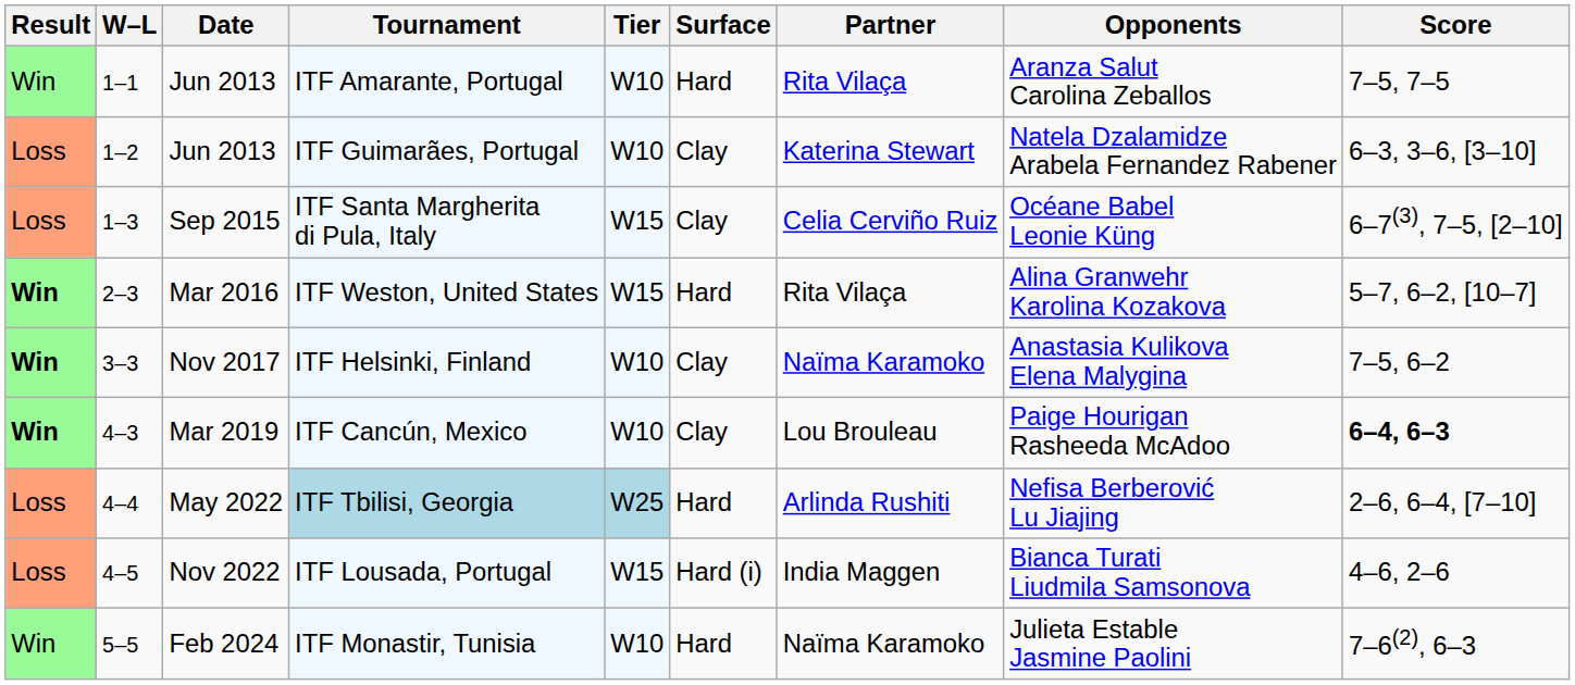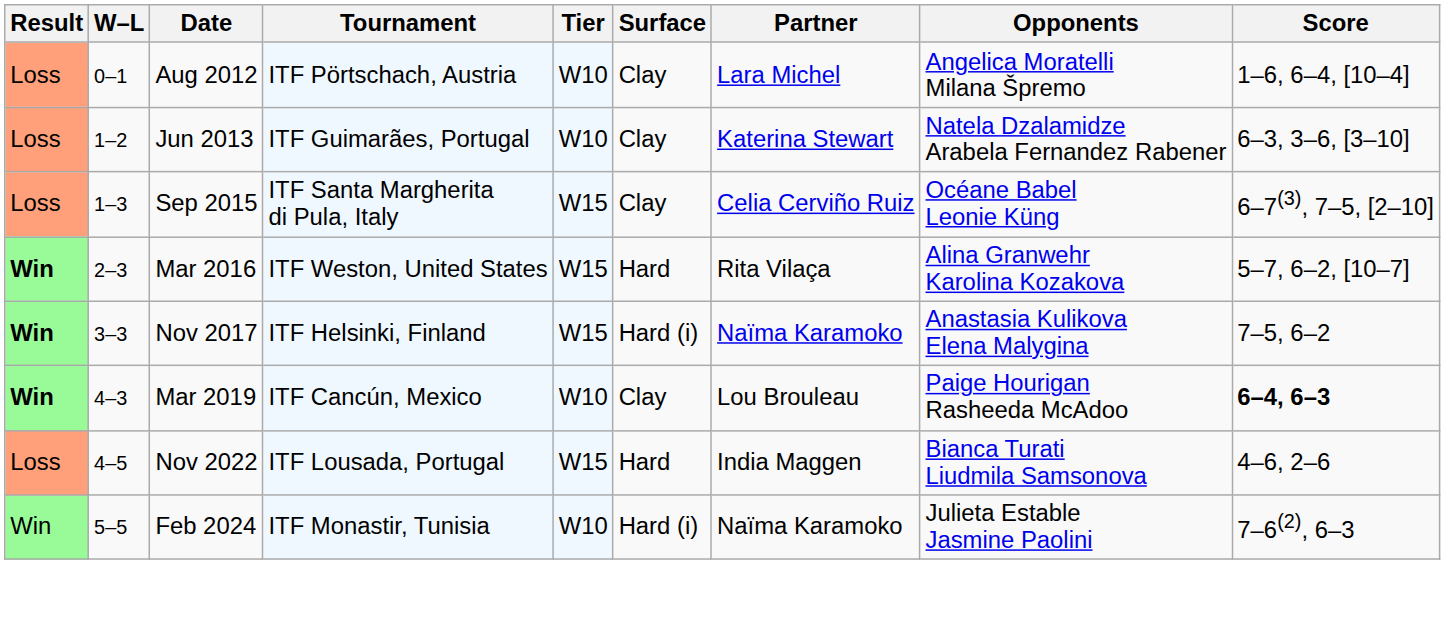 <table class="wikitable sortable">
 <tr>
 <th>Result</th>
 <th class="unsortable">W–L</th>
 <th>Date</th>
 <th>Tournament</th>
 <th>Tier</th>
 <th>Surface</th>
 <th>Partner</th>
 <th>Opponents</th>
 <th class="unsortable">Score</th>
 </tr>
 <tr>
-<td style="background:#98fb98;">Win</td>
-<td><small>1–1</small></td>
-<td>Jun 2013</td>
-<td style="background:#f0f8ff;">ITF Amarante, Portugal</td>
+<td style="background:#ffa07a;">Loss</td>
+<td><small>0–1</small></td>
+<td>Aug 2012</td>
+<td style="background:#f0f8ff;">ITF Pörtschach, Austria</td>
 <td style="background:#f0f8ff;">W10</td>
-<td>Hard</td>
-<td> <a href='#'>Rita Vilaça</a></td>
-<td> <a href='#'>Aranza Salut</a> <br>  Carolina Zeballos</td>
-<td>7–5, 7–5</td>
+<td>Clay</td>
+<td> <a href='#'>Lara Michel</a></td>
+<td> <a href='#'>Angelica Moratelli</a> <br>  Milana Špremo</td>
+<td>1–6, 6–4, [10–4]</td>
 </tr>
 <tr>
 <td style="background:#ffa07a;">Loss</td>
 <td><small>1–2</small></td>
 <td>Jun 2013</td>
 <td style="background:#f0f8ff;">ITF Guimarães, Portugal</td>
 <td style="background:#f0f8ff;">W10</td>
 <td>Clay</td>
 <td> <a href='#'>Katerina Stewart</a></td>
 <td> <a href='#'>Natela Dzalamidze</a> <br>  Arabela Fernandez Rabener</td>
 <td>6–3, 3–6, [3–10]</td>
 </tr>
 <tr>
 <td style="background:#ffa07a;">Loss</td>
 <td><small>1–3</small></td>
 <td>Sep 2015</td>
 <td style="background:#f0f8ff;">ITF Santa Margherita<br> di Pula, Italy</td>
 <td style="background:#f0f8ff;">W15</td>
 <td>Clay</td>
 <td> <a href='#'>Celia Cerviño Ruiz</a></td>
 <td> <a href='#'>Océane Babel</a> <br>  <a href='#'>Leonie Küng</a></td>
 <td>6–7<sup>(3)</sup>, 7–5, [2–10]</td>
 </tr>
 <tr>
 <td style="background:#98fb98;"><strong>Win</strong></td>
 <td><small>2–3</small></td>
 <td>Mar 2016</td>
 <td style="background:#f0f8ff;">ITF Weston, United States</td>
 <td style="background:#f0f8ff;">W15</td>
 <td>Hard</td>
 <td> Rita Vilaça</td>
 <td> <a href='#'>Alina Granwehr</a> <br>  <a href='#'>Karolina Kozakova</a></td>
 <td>5–7, 6–2, [10–7]</td>
 </tr>
 <tr>
 <td style="background:#98fb98;"><strong>Win</strong></td>
 <td><small>3–3</small></td>
 <td>Nov 2017</td>
 <td style="background:#f0f8ff;">ITF Helsinki, Finland</td>
-<td style="background:#f0f8ff;">W10</td>
-<td>Clay</td>
+<td style="background:#f0f8ff;">W15</td>
+<td>Hard (i)</td>
 <td> <a href='#'>Naïma Karamoko</a></td>
 <td> <a href='#'>Anastasia Kulikova</a> <br>  <a href='#'>Elena Malygina</a></td>
 <td>7–5, 6–2</td>
 </tr>
 <tr>
 <td style="background:#98fb98;"><strong>Win</strong></td>
 <td><small>4–3</small></td>
 <td>Mar 2019</td>
 <td style="background:#f0f8ff;">ITF Cancún, Mexico</td>
 <td style="background:#f0f8ff;">W10</td>
 <td>Clay</td>
 <td> Lou Brouleau</td>
 <td> <a href='#'>Paige Hourigan</a> <br>  Rasheeda McAdoo</td>
 <td><strong>6–4, 6–3</strong></td>
 </tr>
 <tr>
 <td style="background:#ffa07a;">Loss</td>
-<td><small>4–4</small></td>
-<td>May 2022</td>
-<td style="background:lightblue;">ITF Tbilisi, Georgia</td>
-<td style="background:lightblue;">W25</td>
-<td>Hard</td>
-<td> <a href='#'>Arlinda Rushiti</a></td>
-<td> <a href='#'>Nefisa Berberović</a> <br>  <a href='#'>Lu Jiajing</a></td>
-<td>2–6, 6–4, [7–10]</td>
-</tr>
-<tr>
-<td style="background:#ffa07a;">Loss</td>
 <td><small>4–5</small></td>
 <td>Nov 2022</td>
 <td style="background:#f0f8ff;">ITF Lousada, Portugal</td>
 <td style="background:#f0f8ff;">W15</td>
-<td>Hard (i)</td>
+<td>Hard</td>
 <td> India Maggen</td>
 <td> <a href='#'>Bianca Turati</a> <br>  <a href='#'>Liudmila Samsonova</a></td>
 <td>4–6, 2–6</td>
 </tr>
 <tr>
 <td style="background:#98fb98;">Win</td>
 <td><small>5–5</small></td>
 <td>Feb 2024</td>
 <td style="background:#f0f8ff;">ITF Monastir, Tunisia</td>
 <td style="background:#f0f8ff;">W10</td>
-<td>Hard</td>
+<td>Hard (i)</td>
 <td> Naïma Karamoko</td>
 <td> Julieta Estable <br>  <a href='#'>Jasmine Paolini</a></td>
 <td>7–6<sup>(2)</sup>, 6–3</td>
 </tr>
 </table>
